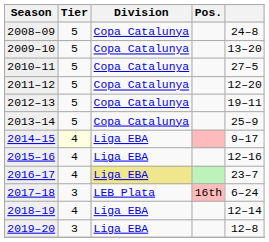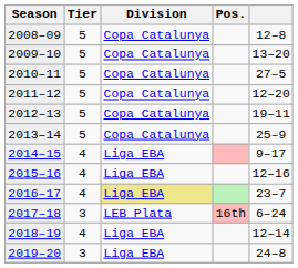 <table class="wikitable" style="font-size:85%; text-align:center">
 <tr>
 <th>Season</th>
 <th>Tier</th>
 <th>Division</th>
 <th>Pos.</th>
 <th></th>
 </tr>
 <tr>
 <td bgcolor=#efefef>2008–09</td>
 <td>5</td>
 <td align=left><a href='#'>Copa Catalunya</a></td>
 <td></td>
-<td>24–8</td>
+<td>12–8</td>
 </tr>
 <tr>
 <td bgcolor=#efefef>2009–10</td>
 <td>5</td>
 <td align=left><a href='#'>Copa Catalunya</a></td>
 <td></td>
 <td>13–20</td>
 </tr>
 <tr>
 <td bgcolor=#efefef>2010–11</td>
 <td>5</td>
 <td align=left><a href='#'>Copa Catalunya</a></td>
 <td></td>
 <td>27–5</td>
 </tr>
 <tr>
 <td bgcolor=#efefef>2011–12</td>
 <td>5</td>
 <td align=left><a href='#'>Copa Catalunya</a></td>
 <td></td>
 <td>12–20</td>
 </tr>
 <tr>
 <td bgcolor=#efefef>2012–13</td>
 <td>5</td>
 <td align=left><a href='#'>Copa Catalunya</a></td>
 <td></td>
 <td>19–11</td>
 </tr>
 <tr>
 <td bgcolor=#efefef>2013–14</td>
 <td>5</td>
 <td align=left><a href='#'>Copa Catalunya</a></td>
 <td></td>
 <td>25–9</td>
 </tr>
 <tr>
 <td bgcolor=#efefef><a href='#'>2014–15</a></td>
-<td style="background: lightyellow;">4</td>
+<td>4</td>
 <td align=left><a href='#'>Liga EBA</a></td>
 <td bgcolor=#FFBBBB></td>
 <td>9–17</td>
 </tr>
 <tr>
 <td bgcolor=#efefef><a href='#'>2015–16</a></td>
 <td>4</td>
 <td align=left><a href='#'>Liga EBA</a></td>
 <td></td>
 <td>12–16</td>
 </tr>
 <tr>
 <td bgcolor=#efefef><a href='#'>2016–17</a></td>
 <td>4</td>
 <td align=left style="background: khaki;"><a href='#'>Liga EBA</a></td>
 <td bgcolor=#BBF3BB></td>
 <td>23–7</td>
 </tr>
 <tr>
 <td bgcolor=#efefef><a href='#'>2017–18</a></td>
 <td>3</td>
 <td align=left><a href='#'>LEB Plata</a></td>
 <td bgcolor=#FFBBBB>16th</td>
 <td>6–24</td>
 </tr>
 <tr>
 <td bgcolor=#efefef><a href='#'>2018–19</a></td>
 <td>4</td>
 <td align=left><a href='#'>Liga EBA</a></td>
 <td></td>
 <td>12–14</td>
 </tr>
 <tr>
 <td bgcolor=#efefef><a href='#'>2019–20</a></td>
 <td>3</td>
 <td align=left><a href='#'>Liga EBA</a></td>
 <td></td>
-<td>12–8</td>
+<td>24–8</td>
 </tr>
 <tr>
 </tr>
 </table>
